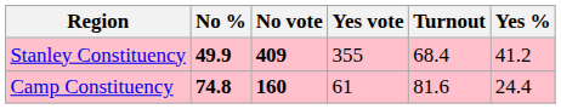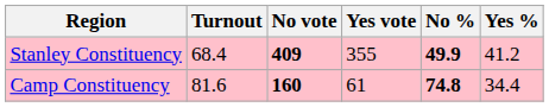 <table class="wikitable sortable">
 <tr>
 <th>Region</th>
-<th>No %</th>
+<th>Turnout</th>
 <th>No vote</th>
 <th>Yes vote</th>
-<th>Turnout</th>
+<th>No %</th>
 <th>Yes %</th>
 </tr>
 <tr style="background:pink;">
 <td><a href='#'>Stanley Constituency</a></td>
-<td><strong>49.9</strong></td>
+<td>68.4</td>
 <td><strong>409</strong></td>
 <td>355</td>
-<td>68.4</td>
+<td><strong>49.9</strong></td>
 <td>41.2</td>
 </tr>
 <tr style="background:pink;">
 <td><a href='#'>Camp Constituency</a></td>
-<td><strong>74.8</strong></td>
+<td>81.6</td>
 <td><strong>160</strong></td>
 <td>61</td>
-<td>81.6</td>
-<td>24.4</td>
+<td><strong>74.8</strong></td>
+<td>34.4</td>
 </tr>
 </table>
